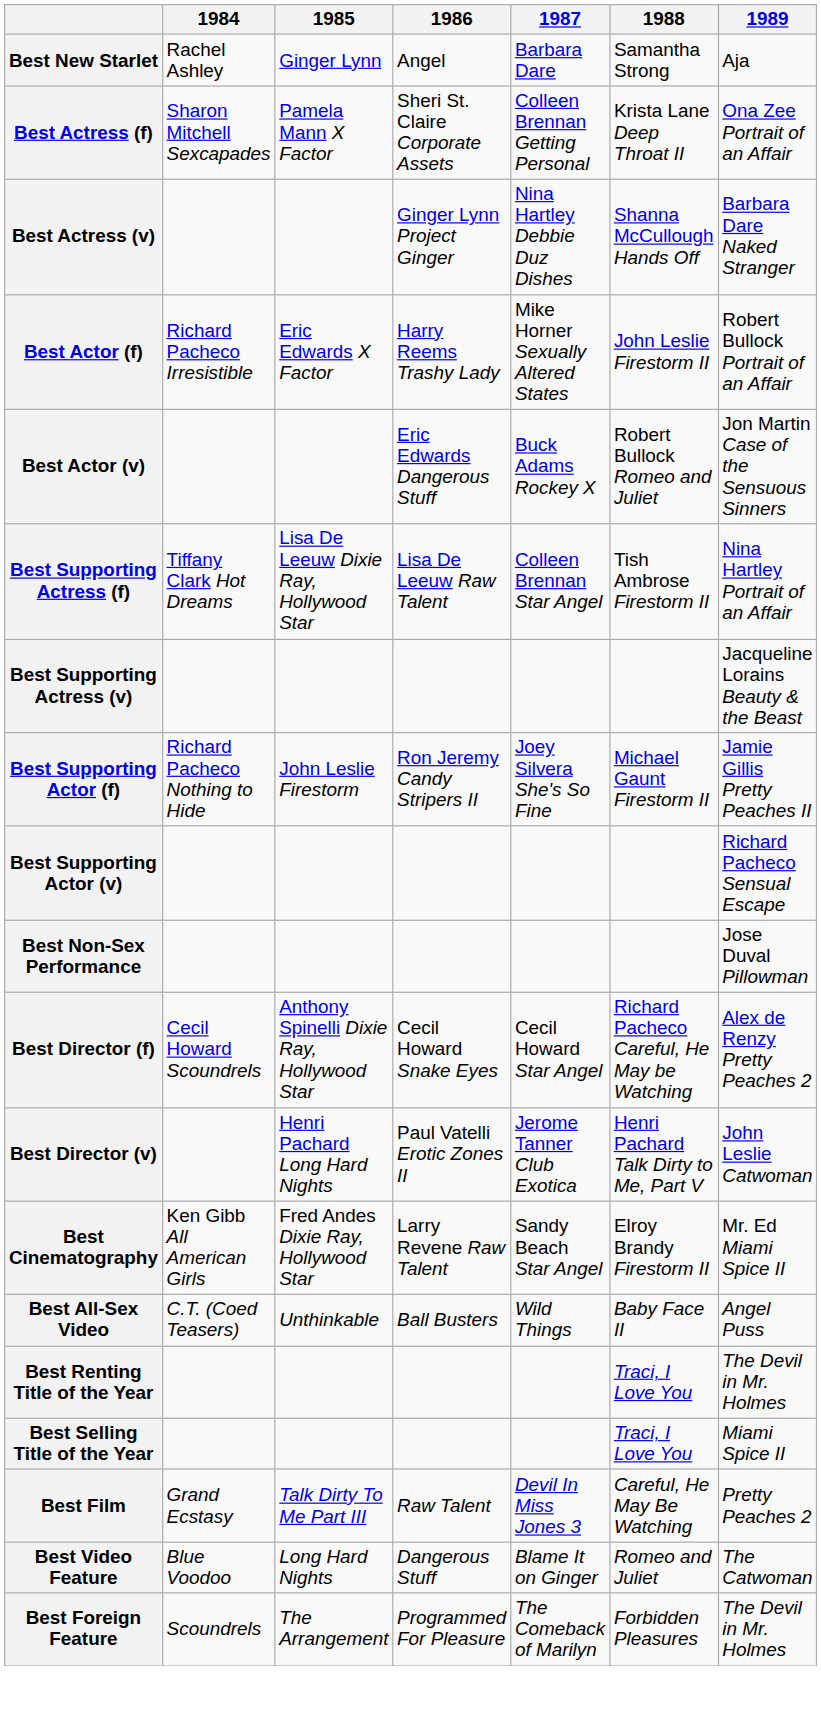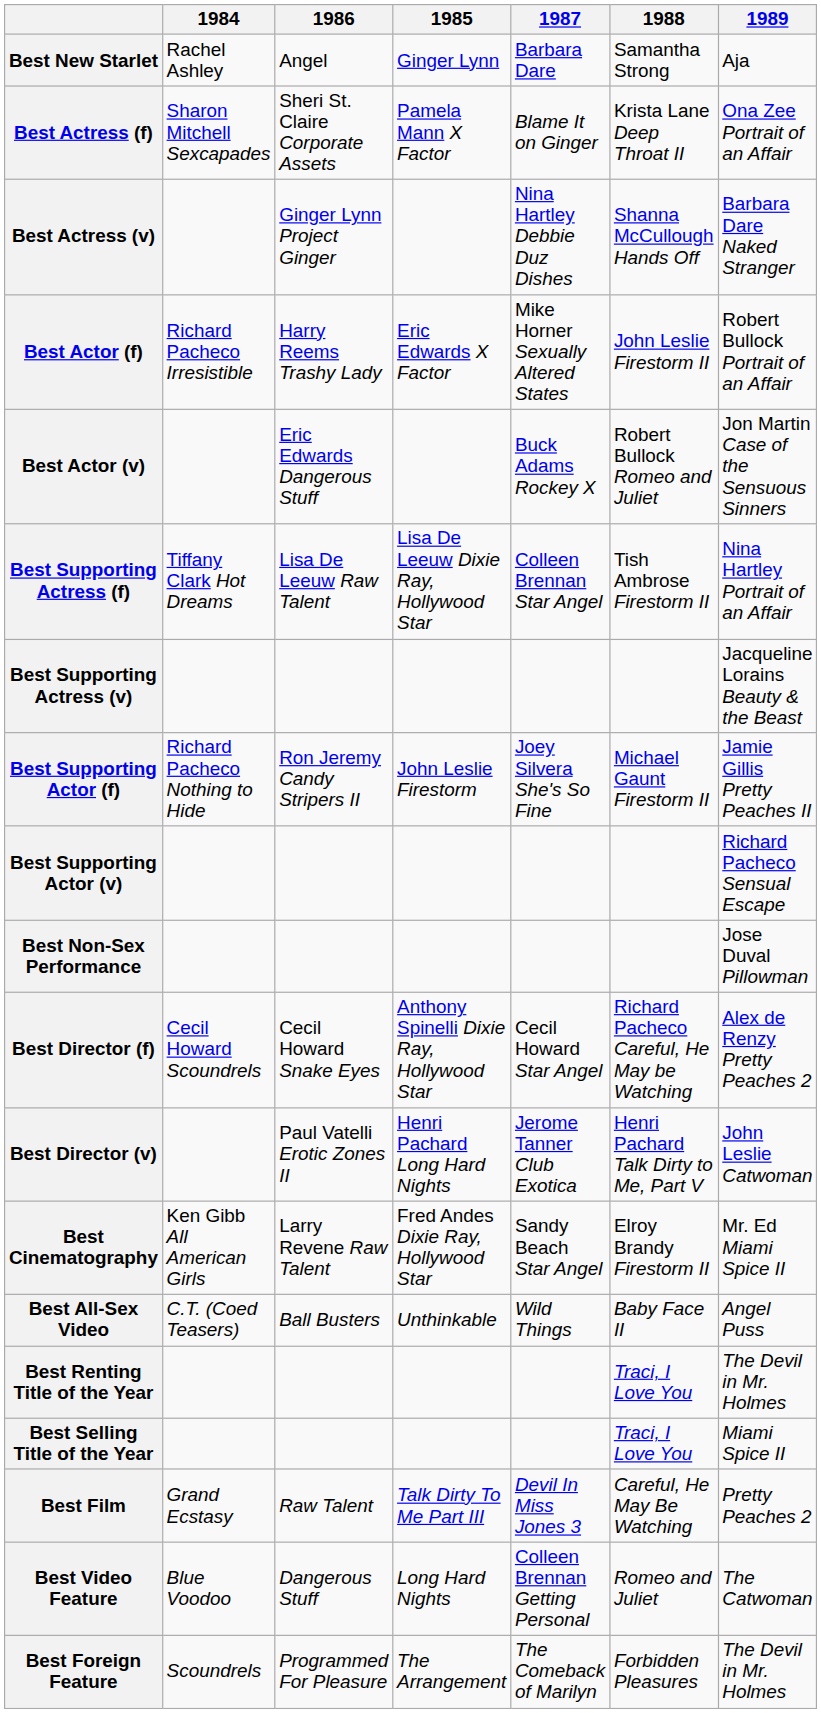 <table class="wikitable">
 <tr>
 <th></th>
 <th><span></span>1984</th>
+<th><span></span>1986</th>
 <th><span></span>1985</th>
-<th><span></span>1986</th>
 <th><a href='#'>1987</a></th>
 <th><span></span>1988</th>
 <th><a href='#'>1989</a></th>
 </tr>
 <tr>
 <th>Best New Starlet</th>
 <td>Rachel Ashley</td>
+<td>Angel</td>
 <td><a href='#'>Ginger Lynn</a></td>
-<td>Angel</td>
 <td><a href='#'>Barbara Dare</a></td>
 <td>Samantha Strong</td>
 <td>Aja</td>
 </tr>
 <tr>
 <th><a href='#'>Best Actress</a> (f)</th>
 <td><a href='#'>Sharon Mitchell</a> <em>Sexcapades</em></td>
+<td>Sheri St. Claire <em>Corporate Assets</em></td>
 <td><a href='#'>Pamela Mann</a> <em>X Factor</em></td>
-<td>Sheri St. Claire <em>Corporate Assets</em></td>
-<td><a href='#'>Colleen Brennan</a> <em>Getting Personal</em></td>
+<td><em>Blame It on Ginger</em></td>
 <td>Krista Lane <em>Deep Throat II</em></td>
 <td><a href='#'>Ona Zee</a> <em>Portrait of an Affair</em></td>
 </tr>
 <tr>
 <th>Best Actress (v)</th>
 <td></td>
+<td><a href='#'>Ginger Lynn</a> <em>Project Ginger</em></td>
 <td></td>
-<td><a href='#'>Ginger Lynn</a> <em>Project Ginger</em></td>
 <td><a href='#'>Nina Hartley</a> <em>Debbie Duz Dishes</em></td>
 <td><a href='#'>Shanna McCullough</a> <em>Hands Off</em></td>
 <td><a href='#'>Barbara Dare</a> <em>Naked Stranger</em></td>
 </tr>
 <tr>
 <th><a href='#'>Best Actor</a> (f)</th>
 <td><a href='#'>Richard Pacheco</a> <em>Irresistible</em></td>
+<td><a href='#'>Harry Reems</a> <em>Trashy Lady</em></td>
 <td><a href='#'>Eric Edwards</a> <em>X Factor</em></td>
-<td><a href='#'>Harry Reems</a> <em>Trashy Lady</em></td>
 <td>Mike Horner <em>Sexually Altered States</em></td>
 <td><a href='#'>John Leslie</a> <em>Firestorm II</em></td>
 <td>Robert Bullock <em>Portrait of an Affair</em></td>
 </tr>
 <tr>
 <th>Best Actor (v)</th>
 <td></td>
+<td><a href='#'>Eric Edwards</a> <em>Dangerous Stuff</em></td>
 <td></td>
-<td><a href='#'>Eric Edwards</a> <em>Dangerous Stuff</em></td>
 <td><a href='#'>Buck Adams</a> <em>Rockey X</em></td>
 <td>Robert Bullock <em>Romeo and Juliet</em></td>
 <td>Jon Martin <em>Case of the Sensuous Sinners</em></td>
 </tr>
 <tr>
 <th><a href='#'>Best Supporting Actress</a> (f)</th>
 <td><a href='#'>Tiffany Clark</a> <em>Hot Dreams</em></td>
+<td><a href='#'>Lisa De Leeuw</a> <em>Raw Talent</em></td>
 <td><a href='#'>Lisa De Leeuw</a> <em>Dixie Ray, Hollywood Star</em></td>
-<td><a href='#'>Lisa De Leeuw</a> <em>Raw Talent</em></td>
 <td><a href='#'>Colleen Brennan</a> <em>Star Angel</em></td>
 <td>Tish Ambrose <em>Firestorm II</em></td>
 <td><a href='#'>Nina Hartley</a> <em>Portrait of an Affair</em></td>
 </tr>
 <tr>
 <th>Best Supporting Actress (v)</th>
 <td></td>
 <td></td>
 <td></td>
 <td></td>
 <td></td>
 <td>Jacqueline Lorains <em>Beauty & the Beast</em></td>
 </tr>
 <tr>
 <th><a href='#'>Best Supporting Actor</a> (f)</th>
 <td><a href='#'>Richard Pacheco</a> <em>Nothing to Hide</em></td>
+<td><a href='#'>Ron Jeremy</a> <em>Candy Stripers II</em></td>
 <td><a href='#'>John Leslie</a> <em>Firestorm</em></td>
-<td><a href='#'>Ron Jeremy</a> <em>Candy Stripers II</em></td>
 <td><a href='#'>Joey Silvera</a> <em>She's So Fine</em></td>
 <td><a href='#'>Michael Gaunt</a> <em>Firestorm II</em></td>
 <td><a href='#'>Jamie Gillis</a> <em>Pretty Peaches II</em></td>
 </tr>
 <tr>
 <th>Best Supporting Actor (v)</th>
 <td></td>
 <td></td>
 <td></td>
 <td></td>
 <td></td>
 <td><a href='#'>Richard Pacheco</a> <em>Sensual Escape</em></td>
 </tr>
 <tr>
 <th>Best Non-Sex Performance</th>
 <td></td>
 <td></td>
 <td></td>
 <td></td>
 <td></td>
 <td>Jose Duval <em>Pillowman</em></td>
 </tr>
 <tr>
 <th>Best Director (f)</th>
 <td><a href='#'>Cecil Howard</a> <em>Scoundrels</em></td>
+<td>Cecil Howard <em>Snake Eyes</em></td>
 <td><a href='#'>Anthony Spinelli</a> <em>Dixie Ray, Hollywood Star</em></td>
-<td>Cecil Howard <em>Snake Eyes</em></td>
 <td>Cecil Howard <em>Star Angel</em></td>
 <td><a href='#'>Richard Pacheco</a> <em>Careful, He May be Watching</em></td>
 <td><a href='#'>Alex de Renzy</a> <em>Pretty Peaches 2</em></td>
 </tr>
 <tr>
 <th>Best Director (v)</th>
 <td></td>
+<td>Paul Vatelli <em>Erotic Zones II</em></td>
 <td><a href='#'>Henri Pachard</a> <em>Long Hard Nights</em></td>
-<td>Paul Vatelli <em>Erotic Zones II</em></td>
 <td><a href='#'>Jerome Tanner</a> <em>Club Exotica</em></td>
 <td><a href='#'>Henri Pachard</a> <em>Talk Dirty to Me, Part V</em></td>
 <td><a href='#'>John Leslie</a> <em>Catwoman</em></td>
 </tr>
 <tr>
 <th>Best Cinematography</th>
 <td>Ken Gibb <em>All American Girls</em></td>
+<td>Larry Revene <em>Raw Talent</em></td>
 <td>Fred Andes <em>Dixie Ray, Hollywood Star</em></td>
-<td>Larry Revene <em>Raw Talent</em></td>
 <td>Sandy Beach <em>Star Angel</em></td>
 <td>Elroy Brandy <em>Firestorm II</em></td>
 <td>Mr. Ed <em>Miami Spice II</em></td>
 </tr>
 <tr>
 <th>Best All-Sex Video</th>
 <td><em>C.T. (Coed Teasers)</em></td>
+<td><em>Ball Busters</em></td>
 <td><em>Unthinkable</em></td>
-<td><em>Ball Busters</em></td>
 <td><em>Wild Things</em></td>
 <td><em>Baby Face II</em></td>
 <td><em>Angel Puss</em></td>
 </tr>
 <tr>
 <th>Best Renting Title of the Year</th>
 <td></td>
 <td></td>
 <td></td>
 <td></td>
 <td><em><a href='#'>Traci, I Love You</a></em></td>
 <td><em>The Devil in Mr. Holmes</em></td>
 </tr>
 <tr>
 <th>Best Selling Title of the Year</th>
 <td></td>
 <td></td>
 <td></td>
 <td></td>
 <td><em><a href='#'>Traci, I Love You</a></em></td>
 <td><em>Miami Spice II</em></td>
 </tr>
 <tr>
 <th>Best Film</th>
 <td><em>Grand Ecstasy</em></td>
+<td><em>Raw Talent</em></td>
 <td><em><a href='#'>Talk Dirty To Me Part III</a></em></td>
-<td><em>Raw Talent</em></td>
 <td><em><a href='#'>Devil In Miss Jones 3</a></em></td>
 <td><em>Careful, He May Be Watching</em></td>
 <td><em>Pretty Peaches 2</em></td>
 </tr>
 <tr>
 <th>Best Video Feature</th>
 <td><em>Blue Voodoo</em></td>
+<td><em>Dangerous Stuff</em></td>
 <td><em>Long Hard Nights</em></td>
-<td><em>Dangerous Stuff</em></td>
-<td><em>Blame It on Ginger</em></td>
+<td><a href='#'>Colleen Brennan</a> <em>Getting Personal</em></td>
 <td><em>Romeo and Juliet</em></td>
 <td><em>The Catwoman</em></td>
 </tr>
 <tr>
 <th>Best Foreign Feature</th>
 <td><em>Scoundrels</em></td>
+<td><em>Programmed For Pleasure</em></td>
 <td><em>The Arrangement</em></td>
-<td><em>Programmed For Pleasure</em></td>
 <td><em>The Comeback of Marilyn</em></td>
 <td><em>Forbidden Pleasures</em></td>
 <td><em>The Devil in Mr. Holmes</em></td>
 </tr>
 </table>
